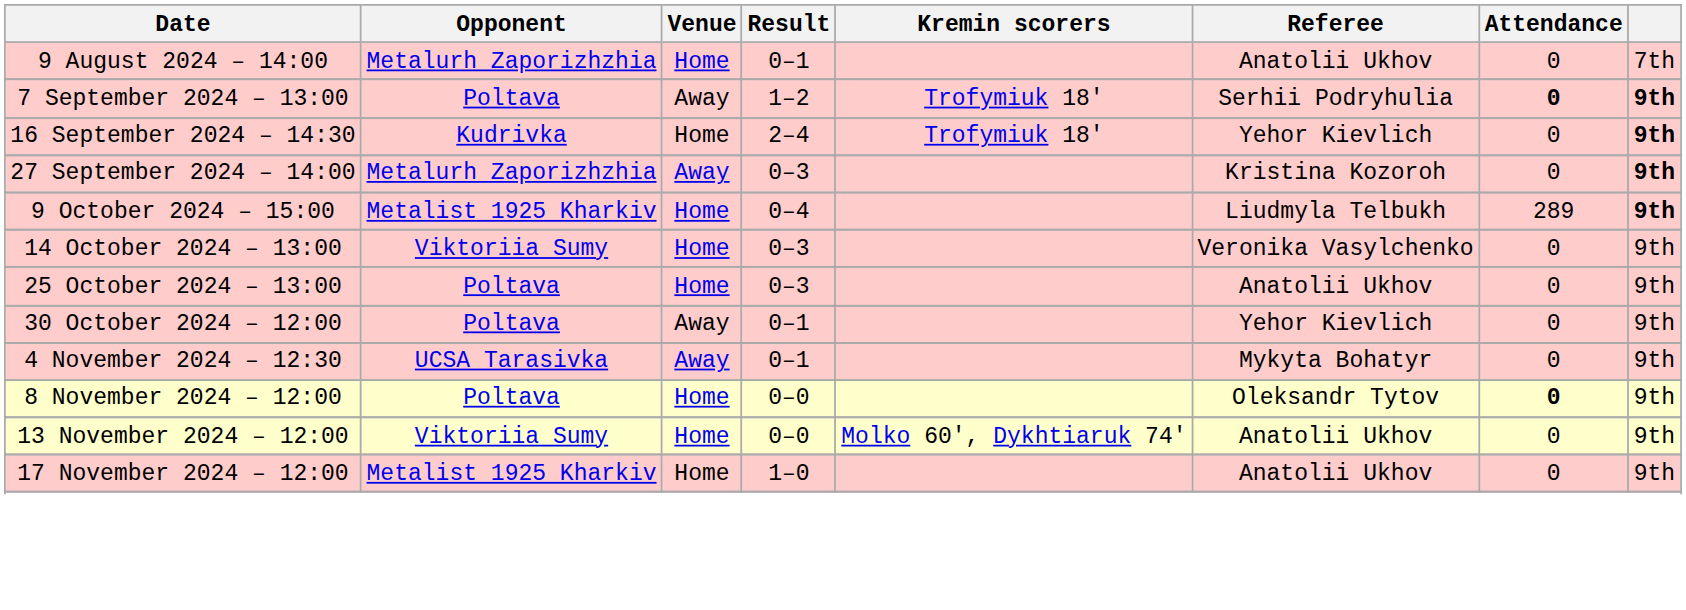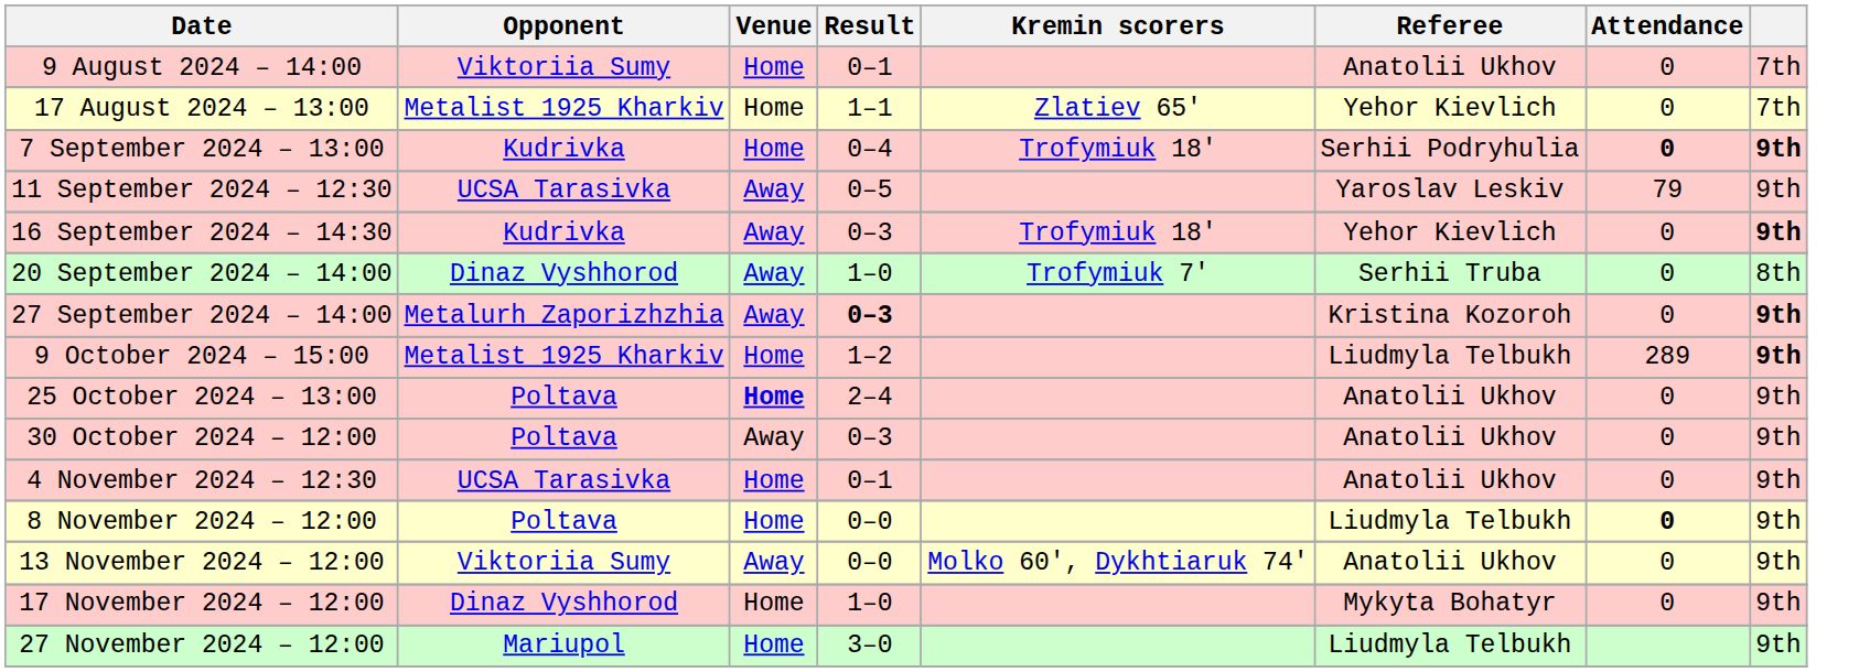 <table class="wikitable" style="text-align:center">
 <tr>
 <th>Date</th>
 <th>Opponent</th>
 <th>Venue</th>
 <th>Result</th>
 <th>Kremin scorers</th>
 <th>Referee</th>
 <th>Attendance</th>
 <th></th>
 </tr>
 <tr style="background:#ffcccc">
 <td>9 August 2024 – 14:00</td>
-<td><a href='#'>Metalurh Zaporizhzhia</a></td>
+<td><a href='#'>Viktoriia Sumy</a></td>
 <td><a href='#'>Home</a></td>
 <td>0–1</td>
 <td></td>
 <td>Anatolii Ukhov</td>
 <td>0</td>
 <td>7th</td>
 </tr>
 <tr>
 </tr>
+<tr style="background:#ffffcc">
+<td>17 August 2024 – 13:00</td>
+<td><a href='#'>Metalist 1925 Kharkiv</a></td>
+<td>Home</td>
+<td>1–1</td>
+<td><a href='#'>Zlatiev</a> 65'</td>
+<td>Yehor Kievlich</td>
+<td>0</td>
+<td>7th</td>
+</tr>
 <tr>
 </tr>
 <tr style="background:#ffcccc">
 <td>7 September 2024 – 13:00</td>
-<td><a href='#'>Poltava</a></td>
-<td>Away</td>
-<td>1–2</td>
+<td><a href='#'>Kudrivka</a></td>
+<td><a href='#'>Home</a></td>
+<td>0–4</td>
 <td><a href='#'>Trofymiuk</a> 18'</td>
 <td>Serhii Podryhulia</td>
 <td><strong>0</strong></td>
 <td><strong>9th</strong></td>
 </tr>
 <tr>
 </tr>
+<tr style="background:#ffcccc">
+<td>11 September 2024 – 12:30</td>
+<td><a href='#'>UCSA Tarasivka</a></td>
+<td><a href='#'>Away</a></td>
+<td>0–5</td>
+<td></td>
+<td>Yaroslav Leskiv</td>
+<td>79</td>
+<td>9th</td>
+</tr>
 <tr>
 </tr>
 <tr style="background:#ffcccc">
 <td>16 September 2024 – 14:30</td>
 <td><a href='#'>Kudrivka</a></td>
-<td>Home</td>
-<td>2–4</td>
+<td><a href='#'>Away</a></td>
+<td>0–3</td>
 <td><a href='#'>Trofymiuk</a> 18'</td>
 <td>Yehor Kievlich</td>
 <td>0</td>
 <td><strong>9th</strong></td>
 </tr>
 <tr>
 </tr>
+<tr style="background:#ccffcc">
+<td>20 September 2024 – 14:00</td>
+<td><a href='#'>Dinaz Vyshhorod</a></td>
+<td><a href='#'>Away</a></td>
+<td>1–0</td>
+<td><a href='#'>Trofymiuk</a> 7'</td>
+<td>Serhii Truba</td>
+<td>0</td>
+<td>8th</td>
+</tr>
 <tr>
 </tr>
 <tr style="background:#ffcccc">
 <td>27 September 2024 – 14:00</td>
 <td><a href='#'>Metalurh Zaporizhzhia</a></td>
 <td><a href='#'>Away</a></td>
-<td>0–3 <br></td>
+<td><strong>0–3 <br></strong></td>
 <td></td>
 <td>Kristina Kozoroh</td>
 <td>0</td>
 <td><strong>9th</strong></td>
 </tr>
 <tr>
 </tr>
 <tr style="background:#ffcccc">
 <td>9 October 2024 – 15:00</td>
 <td><a href='#'>Metalist 1925 Kharkiv</a></td>
 <td><a href='#'>Home</a></td>
-<td>0–4</td>
+<td>1–2</td>
 <td></td>
 <td>Liudmyla Telbukh</td>
 <td>289</td>
 <td><strong>9th</strong></td>
 </tr>
 <tr>
 </tr>
-<tr style="background:#ffcccc">
-<td>14 October 2024 – 13:00</td>
-<td><a href='#'>Viktoriia Sumy</a></td>
-<td><a href='#'>Home</a></td>
-<td>0–3</td>
-<td></td>
-<td>Veronika Vasylchenko</td>
-<td>0</td>
-<td>9th</td>
-</tr>
 <tr>
 </tr>
 <tr style="background:#ffcccc">
 <td>25 October 2024 – 13:00</td>
 <td><a href='#'>Poltava</a></td>
-<td><a href='#'>Home</a></td>
-<td>0–3</td>
+<td><strong><a href='#'>Home</a></strong></td>
+<td>2–4</td>
 <td></td>
 <td>Anatolii Ukhov</td>
 <td>0</td>
 <td>9th</td>
 </tr>
 <tr>
 </tr>
 <tr style="background:#ffcccc">
 <td>30 October 2024 – 12:00</td>
 <td><a href='#'>Poltava</a></td>
 <td>Away</td>
-<td>0–1</td>
+<td>0–3 <br></td>
 <td></td>
-<td>Yehor Kievlich</td>
+<td>Anatolii Ukhov</td>
 <td>0</td>
 <td>9th</td>
 </tr>
 <tr>
 </tr>
 <tr style="background:#ffcccc">
 <td>4 November 2024 – 12:30</td>
 <td><a href='#'>UCSA Tarasivka</a></td>
-<td><a href='#'>Away</a></td>
+<td><a href='#'>Home</a></td>
 <td>0–1</td>
 <td></td>
-<td>Mykyta Bohatyr</td>
+<td>Anatolii Ukhov</td>
 <td>0</td>
 <td>9th</td>
 </tr>
 <tr>
 </tr>
 <tr style="background:#ffffcc">
 <td>8 November 2024 – 12:00</td>
 <td><a href='#'>Poltava</a></td>
 <td><a href='#'>Home</a></td>
 <td>0–0</td>
 <td></td>
-<td>Oleksandr Tytov</td>
+<td>Liudmyla Telbukh</td>
 <td><strong>0</strong></td>
 <td>9th</td>
 </tr>
 <tr>
 </tr>
 <tr style="background:#ffffcc">
 <td>13 November 2024 – 12:00</td>
 <td><a href='#'>Viktoriia Sumy</a></td>
-<td><a href='#'>Home</a></td>
+<td><a href='#'>Away</a></td>
 <td>0–0</td>
 <td><a href='#'>Molko</a> 60', <a href='#'>Dykhtiaruk</a> 74'</td>
 <td>Anatolii Ukhov</td>
 <td>0</td>
 <td>9th</td>
 </tr>
 <tr>
 </tr>
 <tr style="background:#ffcccc">
 <td>17 November 2024 – 12:00</td>
-<td><a href='#'>Metalist 1925 Kharkiv</a></td>
+<td><a href='#'>Dinaz Vyshhorod</a></td>
 <td>Home</td>
 <td>1–0</td>
 <td></td>
-<td>Anatolii Ukhov</td>
+<td>Mykyta Bohatyr</td>
 <td>0</td>
 <td>9th</td>
 </tr>
 <tr>
 </tr>
+<tr style="background:#ccffcc">
+<td>27 November 2024 – 12:00</td>
+<td><a href='#'>Mariupol</a></td>
+<td><a href='#'>Home</a></td>
+<td>3–0 <br></td>
+<td></td>
+<td>Liudmyla Telbukh</td>
+<td></td>
+<td>9th</td>
+</tr>
 <tr>
 </tr>
 </table>
